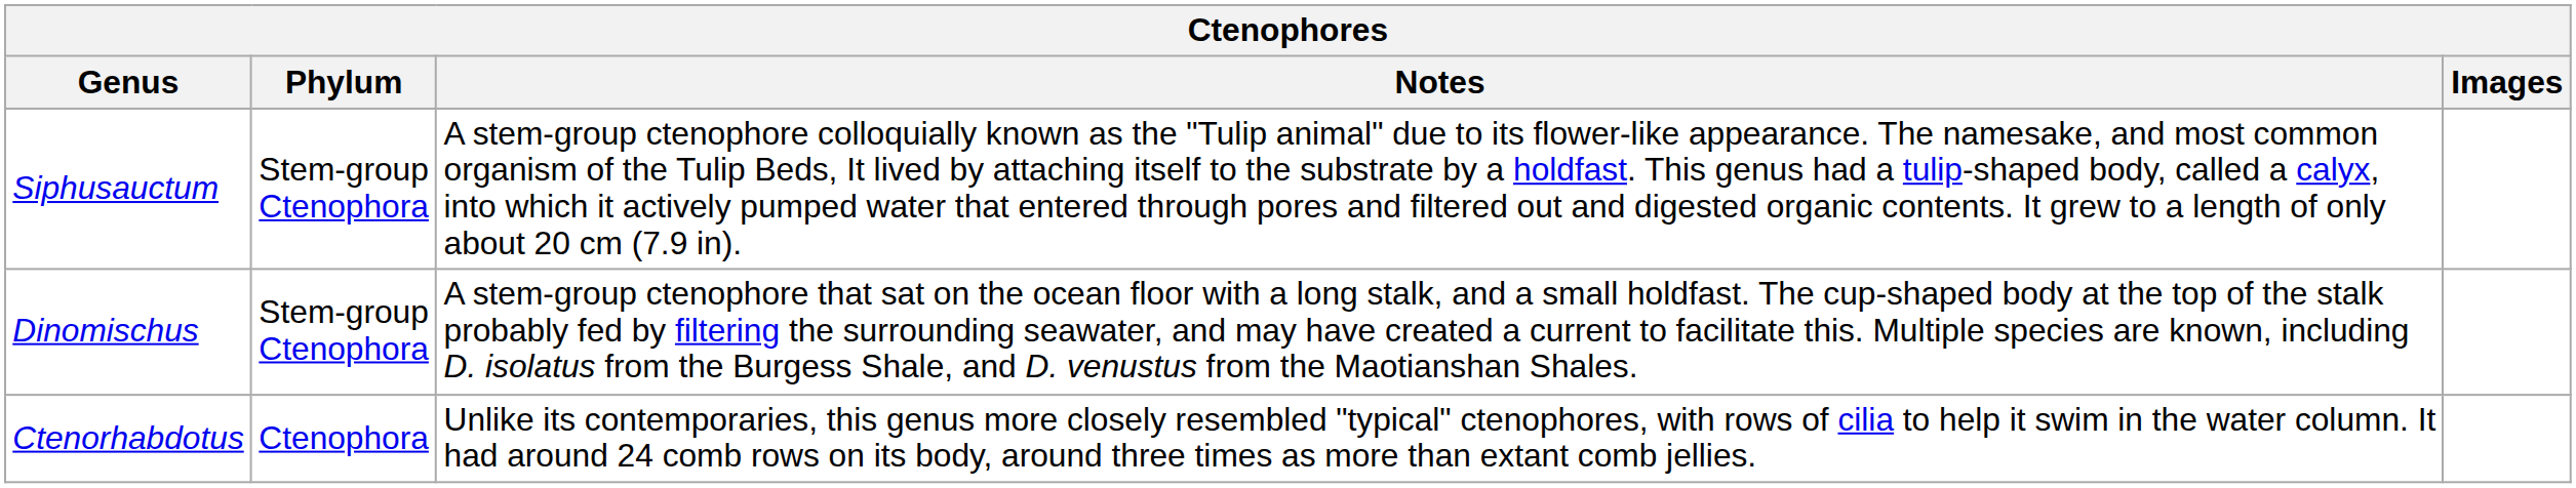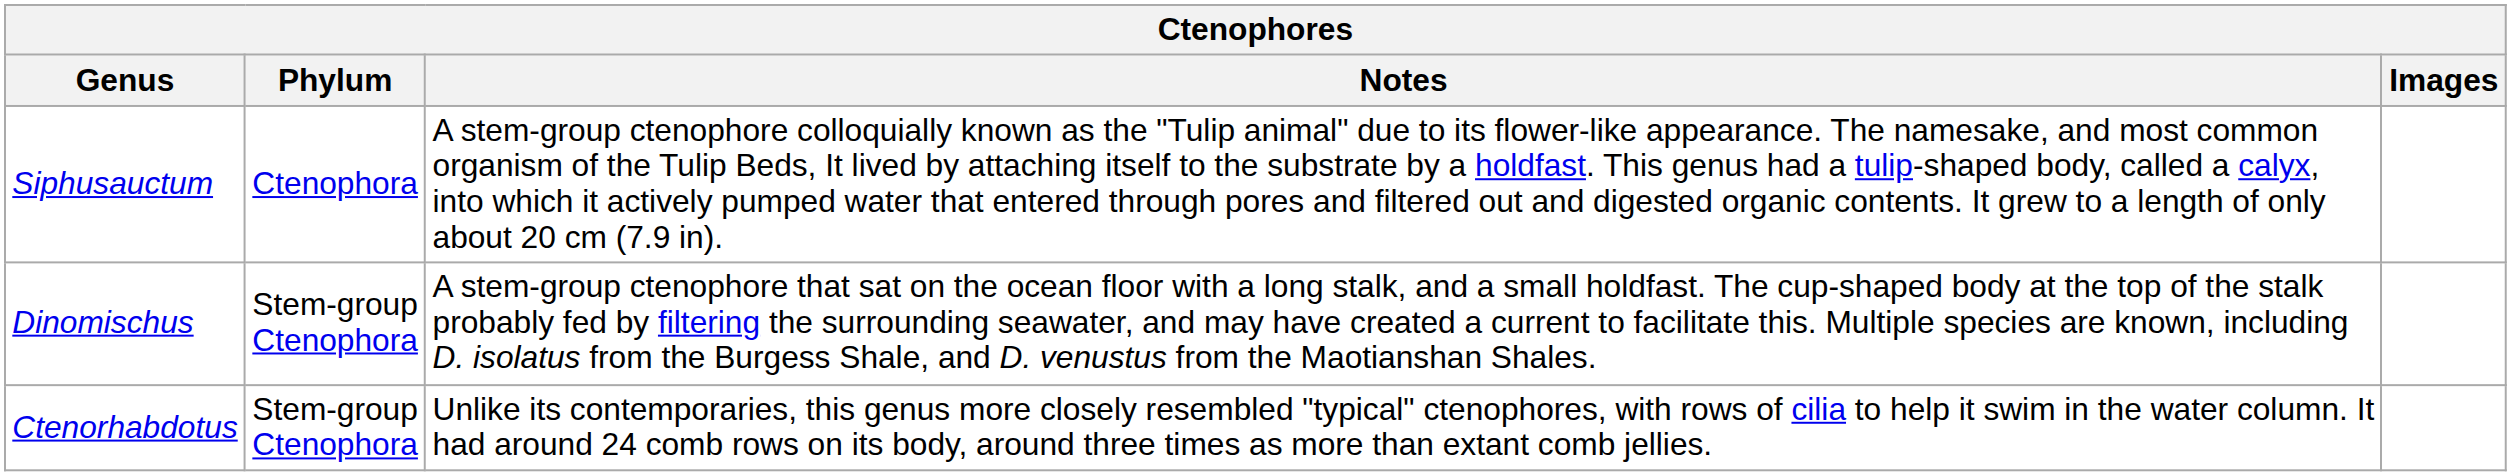 <table class="wikitable sortable" style="background:white; width:100%;">
 <tr>
 <th colspan="5" align="center">Ctenophores</th>
 </tr>
 <tr>
 <th>Genus</th>
 <th>Phylum</th>
 <th>Notes</th>
 <th>Images</th>
 </tr>
 <tr>
 <td><em><a href='#'>Siphusauctum</a></em></td>
-<td>Stem-group<br><a href='#'>Ctenophora</a></td>
+<td><a href='#'>Ctenophora</a></td>
 <td>A stem-group ctenophore colloquially known as the "Tulip animal" due to its flower-like appearance. The namesake, and most common organism of the Tulip Beds, It lived by attaching itself to the substrate by a <a href='#'>holdfast</a>. This genus had a <a href='#'>tulip</a>-shaped body, called a <a href='#'>calyx</a>, into which it actively pumped water that entered through pores and filtered out and digested organic contents. It grew to a length of only about 20 cm (7.9 in).</td>
 <td></td>
 </tr>
 <tr>
 <td><em><a href='#'>Dinomischus</a></em></td>
 <td>Stem-group<br><a href='#'>Ctenophora</a></td>
 <td>A stem-group ctenophore that sat on the ocean floor with a long stalk, and a small holdfast. The cup-shaped body at the top of the stalk probably fed by <a href='#'>filtering</a> the surrounding seawater, and may have created a current to facilitate this. Multiple species are known, including <em>D. isolatus</em> from the Burgess Shale, and <em>D. venustus</em> from the Maotianshan Shales.</td>
 <td></td>
 </tr>
 <tr>
 <td><em><a href='#'>Ctenorhabdotus</a></em></td>
-<td><a href='#'>Ctenophora</a></td>
+<td>Stem-group<br><a href='#'>Ctenophora</a></td>
 <td>Unlike its contemporaries, this genus more closely resembled "typical" ctenophores, with rows of <a href='#'>cilia</a> to help it swim in the water column. It had around 24 comb rows on its body, around three times as more than extant comb jellies.</td>
 <td></td>
 </tr>
 </table>
